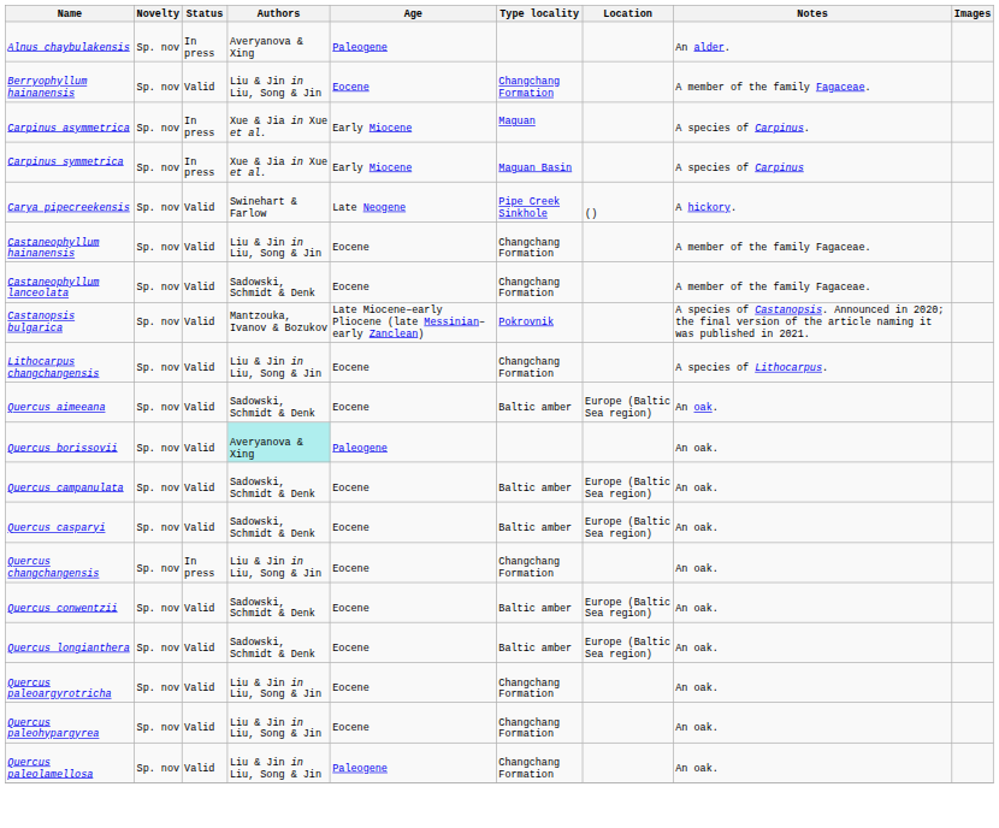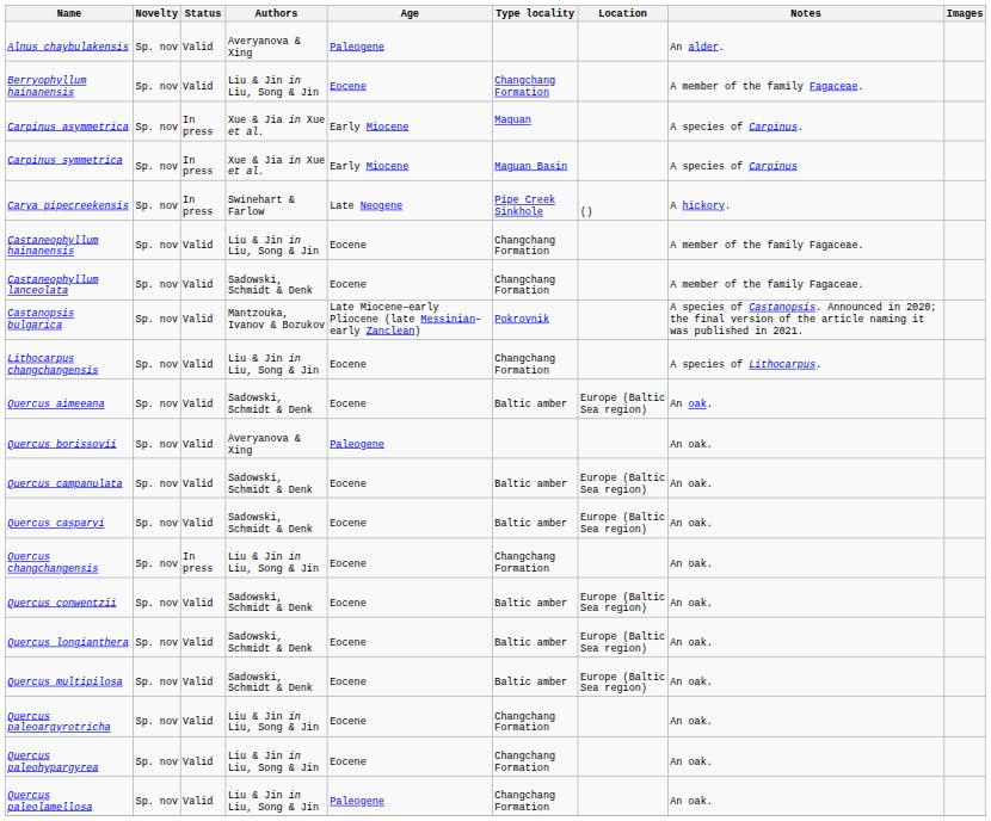 <table class="wikitable sortable" align="center" width="100%">
 <tr>
 <th>Name</th>
 <th>Novelty</th>
 <th>Status</th>
 <th>Authors</th>
 <th>Age</th>
 <th>Type locality</th>
 <th>Location</th>
 <th>Notes</th>
 <th>Images</th>
 </tr>
 <tr>
 <td><br><em><a href='#'>Alnus chaybulakensis</a></em></td>
 <td><br>Sp. nov</td>
-<td><br>In press</td>
+<td><br>Valid</td>
 <td><br>Averyanova & Xing</td>
 <td><br><a href='#'>Paleogene</a></td>
 <td></td>
 <td><br></td>
 <td><br>An <a href='#'>alder</a>.</td>
 <td></td>
 </tr>
 <tr>
 <td><br><em><a href='#'>Berryophyllum hainanensis</a></em></td>
 <td><br>Sp. nov</td>
 <td><br>Valid</td>
 <td><br>Liu & Jin <em>in</em> Liu, Song & Jin</td>
 <td><br><a href='#'>Eocene</a></td>
 <td><br><a href='#'>Changchang Formation</a></td>
 <td><br></td>
 <td><br>A member of the family <a href='#'>Fagaceae</a>.</td>
 <td></td>
 </tr>
 <tr>
 <td><br><em><a href='#'>Carpinus asymmetrica</a></em></td>
 <td><br>Sp. nov</td>
 <td><br>In press</td>
 <td><br>Xue & Jia <em>in</em> Xue <em>et al.</em></td>
 <td><br>Early <a href='#'>Miocene</a></td>
 <td><a href='#'>Maguan</a></td>
 <td><br></td>
 <td><br>A species of <em><a href='#'>Carpinus</a></em>.</td>
 <td></td>
 </tr>
 <tr>
 <td><em><a href='#'>Carpinus symmetrica</a></em></td>
 <td><br>Sp. nov</td>
 <td><br>In press</td>
 <td><br>Xue & Jia <em>in</em> Xue <em>et al.</em></td>
 <td><br>Early <a href='#'>Miocene</a></td>
 <td><br><a href='#'>Maguan Basin</a></td>
 <td><br></td>
 <td><br>A species of <em><a href='#'>Carpinus</a></em></td>
 <td></td>
 </tr>
 <tr>
 <td><br><em><a href='#'>Carya pipecreekensis</a></em></td>
 <td><br>Sp. nov</td>
-<td><br>Valid</td>
+<td><br>In press</td>
 <td><br>Swinehart & Farlow</td>
 <td><br>Late <a href='#'>Neogene</a></td>
 <td><br><a href='#'>Pipe Creek Sinkhole</a></td>
 <td><br><br>()</td>
 <td><br>A <a href='#'>hickory</a>.</td>
 <td></td>
 </tr>
 <tr>
 <td><br><em><a href='#'>Castaneophyllum hainanensis</a></em></td>
 <td><br>Sp. nov</td>
 <td><br>Valid</td>
 <td><br>Liu & Jin <em>in</em> Liu, Song & Jin</td>
 <td><br>Eocene</td>
 <td><br>Changchang Formation</td>
 <td><br></td>
 <td><br>A member of the family Fagaceae.</td>
 <td></td>
 </tr>
 <tr>
 <td><br><em><a href='#'>Castaneophyllum lanceolata</a></em></td>
 <td><br>Sp. nov</td>
 <td><br>Valid</td>
 <td><br>Sadowski, Schmidt & Denk</td>
 <td><br>Eocene</td>
 <td><br>Changchang Formation</td>
 <td><br></td>
 <td><br>A member of the family Fagaceae.</td>
 <td></td>
 </tr>
 <tr>
 <td><em><a href='#'>Castanopsis bulgarica</a></em></td>
 <td>Sp. nov</td>
 <td>Valid</td>
 <td>Mantzouka, Ivanov & Bozukov</td>
 <td>Late Miocene–early Pliocene (late <a href='#'>Messinian</a>–early <a href='#'>Zanclean</a>)</td>
 <td><a href='#'>Pokrovnik</a></td>
 <td></td>
 <td>A species of <em><a href='#'>Castanopsis</a></em>. Announced in 2020; the final version of the article naming it was published in 2021.</td>
 <td></td>
 </tr>
 <tr>
 <td><br><em><a href='#'>Lithocarpus changchangensis</a></em></td>
 <td><br>Sp. nov</td>
 <td><br>Valid</td>
 <td><br>Liu & Jin <em>in</em> Liu, Song & Jin</td>
 <td><br>Eocene</td>
 <td><br>Changchang Formation</td>
 <td><br></td>
 <td><br>A species of <em><a href='#'>Lithocarpus</a></em>.</td>
 <td></td>
 </tr>
 <tr>
 <td><br><em><a href='#'>Quercus aimeeana</a></em></td>
 <td><br>Sp. nov</td>
 <td><br>Valid</td>
 <td><br>Sadowski, Schmidt & Denk</td>
 <td><br>Eocene</td>
 <td><br>Baltic amber</td>
 <td><br>Europe (Baltic Sea region)</td>
 <td><br>An <a href='#'>oak</a>.</td>
 <td></td>
 </tr>
 <tr>
 <td><br><em><a href='#'>Quercus borissovii</a></em></td>
 <td><br>Sp. nov</td>
 <td><br>Valid</td>
-<td style="background: paleturquoise;"><br>Averyanova & Xing</td>
+<td><br>Averyanova & Xing</td>
 <td><br><a href='#'>Paleogene</a></td>
 <td></td>
 <td><br></td>
 <td><br>An oak.</td>
 <td></td>
 </tr>
 <tr>
 <td><br><em><a href='#'>Quercus campanulata</a></em></td>
 <td><br>Sp. nov</td>
 <td><br>Valid</td>
 <td><br>Sadowski, Schmidt & Denk</td>
 <td><br>Eocene</td>
 <td><br>Baltic amber</td>
 <td><br>Europe (Baltic Sea region)</td>
 <td><br>An oak.</td>
 <td></td>
 </tr>
 <tr>
 <td><br><em><a href='#'>Quercus casparyi</a></em></td>
 <td><br>Sp. nov</td>
 <td><br>Valid</td>
 <td><br>Sadowski, Schmidt & Denk</td>
 <td><br>Eocene</td>
 <td><br>Baltic amber</td>
 <td><br>Europe (Baltic Sea region)</td>
 <td><br>An oak.</td>
 <td></td>
 </tr>
 <tr>
 <td><br><em><a href='#'>Quercus changchangensis</a></em></td>
 <td><br>Sp. nov</td>
 <td><br>In press</td>
 <td><br>Liu & Jin <em>in</em> Liu, Song & Jin</td>
 <td><br>Eocene</td>
 <td><br>Changchang Formation</td>
 <td><br></td>
 <td><br>An oak.</td>
 <td></td>
 </tr>
 <tr>
 <td><br><em><a href='#'>Quercus conwentzii</a></em></td>
 <td><br>Sp. nov</td>
 <td><br>Valid</td>
 <td><br>Sadowski, Schmidt & Denk</td>
 <td><br>Eocene</td>
 <td><br>Baltic amber</td>
 <td><br>Europe (Baltic Sea region)</td>
 <td><br>An oak.</td>
 <td></td>
 </tr>
 <tr>
 <td><br><em><a href='#'>Quercus longianthera</a></em></td>
 <td><br>Sp. nov</td>
 <td><br>Valid</td>
 <td><br>Sadowski, Schmidt & Denk</td>
 <td><br>Eocene</td>
 <td><br>Baltic amber</td>
 <td><br>Europe (Baltic Sea region)</td>
 <td><br>An oak.</td>
 <td></td>
 </tr>
 <tr>
+<td><br><em><a href='#'>Quercus multipilosa</a></em></td>
+<td><br>Sp. nov</td>
+<td><br>Valid</td>
+<td><br>Sadowski, Schmidt & Denk</td>
+<td><br>Eocene</td>
+<td><br>Baltic amber</td>
+<td><br>Europe (Baltic Sea region)</td>
+<td><br>An oak.</td>
+<td></td>
+</tr>
+<tr>
 <td><br><em><a href='#'>Quercus paleoargyrotricha</a></em></td>
 <td><br>Sp. nov</td>
 <td><br>Valid</td>
 <td><br>Liu & Jin <em>in</em> Liu, Song & Jin</td>
 <td><br>Eocene</td>
 <td><br>Changchang Formation</td>
 <td><br></td>
 <td><br>An oak.</td>
 <td></td>
 </tr>
 <tr>
 <td><br><em><a href='#'>Quercus paleohypargyrea</a></em></td>
 <td><br>Sp. nov</td>
 <td><br>Valid</td>
 <td><br>Liu & Jin <em>in</em> Liu, Song & Jin</td>
 <td><br>Eocene</td>
 <td><br>Changchang Formation</td>
 <td><br></td>
 <td><br>An oak.</td>
 <td></td>
 </tr>
 <tr>
 <td><br><em><a href='#'>Quercus paleolamellosa</a></em></td>
 <td><br>Sp. nov</td>
 <td><br>Valid</td>
 <td><br>Liu & Jin <em>in</em> Liu, Song & Jin</td>
 <td><br><a href='#'>Paleogene</a></td>
 <td><br>Changchang Formation</td>
 <td><br></td>
 <td><br>An oak.</td>
 <td></td>
 </tr>
 <tr>
 </tr>
 </table>
